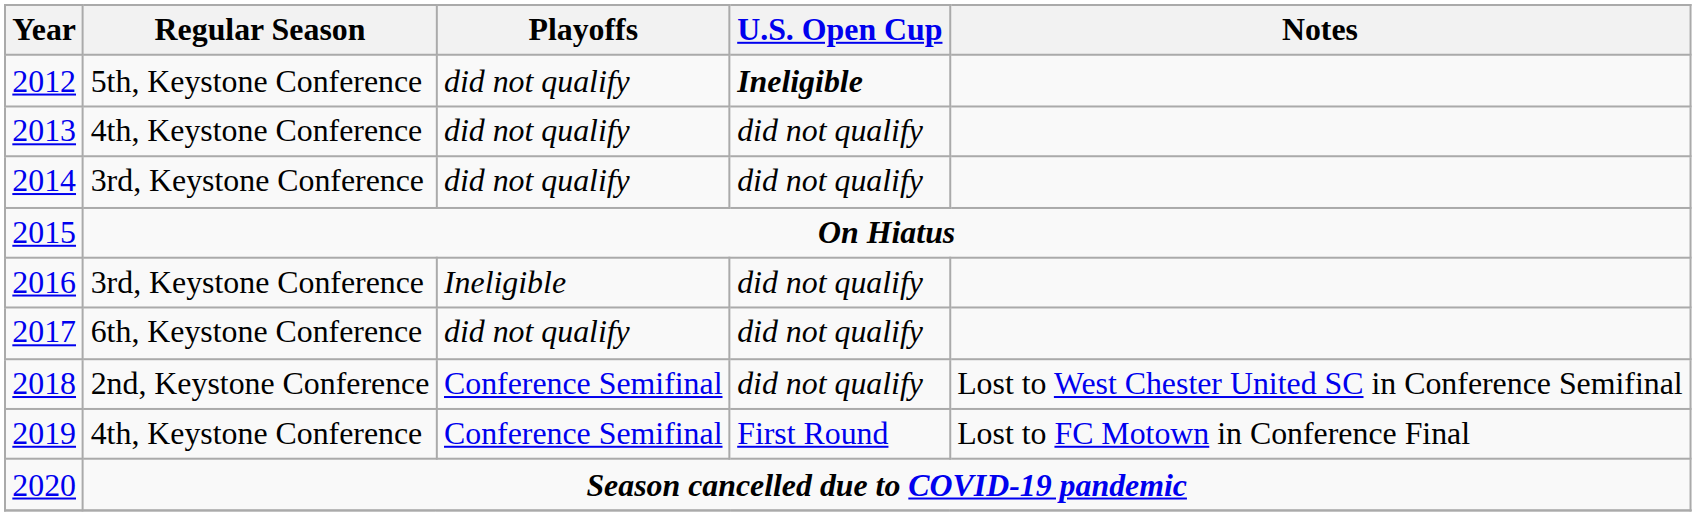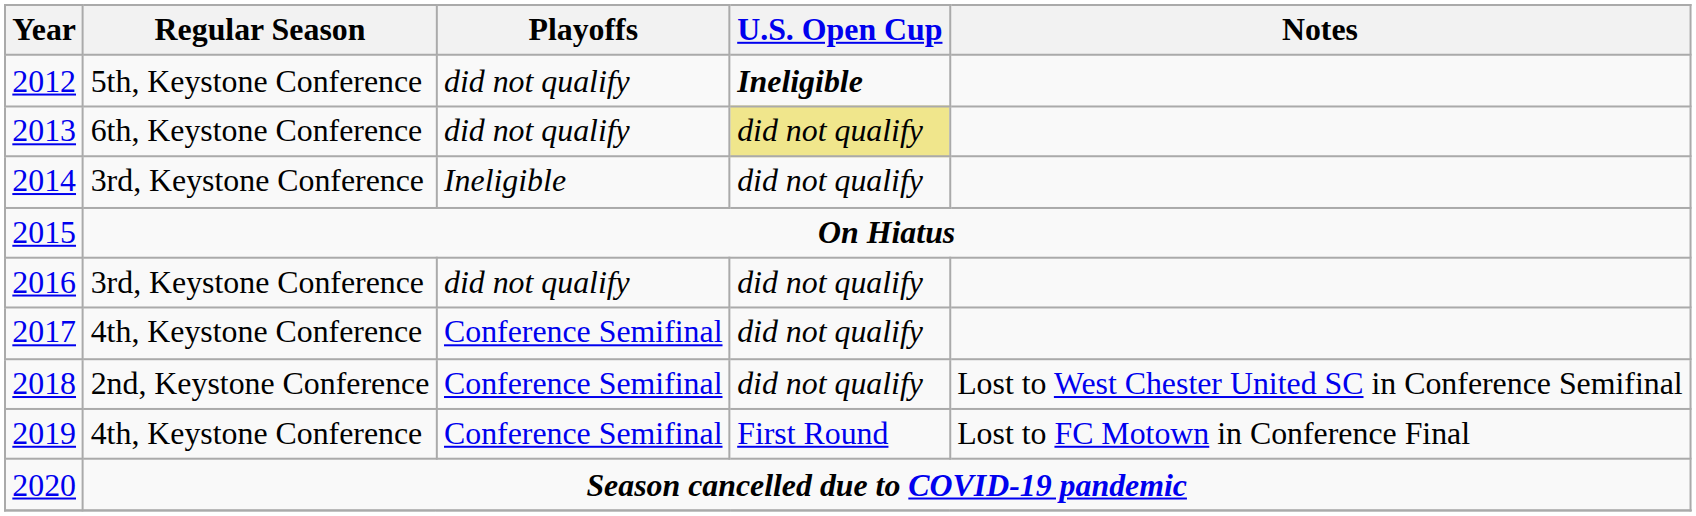 <table class="wikitable">
 <tr>
 <th>Year</th>
 <th>Regular Season</th>
 <th>Playoffs</th>
 <th><a href='#'>U.S. Open Cup</a></th>
 <th>Notes</th>
 </tr>
 <tr>
 <td><a href='#'>2012</a></td>
 <td>5th, Keystone Conference</td>
 <td><em>did not qualify</em></td>
 <td><strong><em>Ineligible</em></strong></td>
 <td></td>
 </tr>
 <tr>
 <td><a href='#'>2013</a></td>
-<td>4th, Keystone Conference</td>
+<td>6th, Keystone Conference</td>
 <td><em>did not qualify</em></td>
-<td><em>did not qualify</em></td>
+<td style="background: khaki;"><em>did not qualify</em></td>
 <td></td>
 </tr>
 <tr>
 <td><a href='#'>2014</a></td>
 <td>3rd, Keystone Conference</td>
-<td><em>did not qualify</em></td>
+<td><em>Ineligible</em></td>
 <td><em>did not qualify</em></td>
 <td></td>
 </tr>
 <tr>
 <td><a href='#'>2015</a></td>
 <td colspan="4" style="text-align:center;"><strong><em>On Hiatus</em></strong></td>
 </tr>
 <tr>
 <td><a href='#'>2016</a></td>
 <td>3rd, Keystone Conference</td>
-<td><em>Ineligible</em></td>
+<td><em>did not qualify</em></td>
 <td><em>did not qualify</em></td>
 <td></td>
 </tr>
 <tr>
 <td><a href='#'>2017</a></td>
-<td>6th, Keystone Conference</td>
-<td><em>did not qualify</em></td>
+<td>4th, Keystone Conference</td>
+<td><a href='#'>Conference Semifinal</a></td>
 <td><em>did not qualify</em></td>
 <td></td>
 </tr>
 <tr>
 <td><a href='#'>2018</a></td>
 <td>2nd, Keystone Conference</td>
 <td><a href='#'>Conference Semifinal</a></td>
 <td><em>did not qualify</em></td>
 <td>Lost to <a href='#'>West Chester United SC</a> in Conference Semifinal</td>
 </tr>
 <tr>
 <td><a href='#'>2019</a></td>
 <td>4th, Keystone Conference</td>
 <td><a href='#'>Conference Semifinal</a></td>
 <td><a href='#'>First Round</a></td>
 <td>Lost to <a href='#'>FC Motown</a> in Conference Final</td>
 </tr>
 <tr>
 <td><a href='#'>2020</a></td>
 <td colspan="4" style="text-align:center;"><strong><em>Season cancelled due to <a href='#'>COVID-19 pandemic</a></em></strong></td>
 </tr>
 <tr>
 </tr>
 </table>
